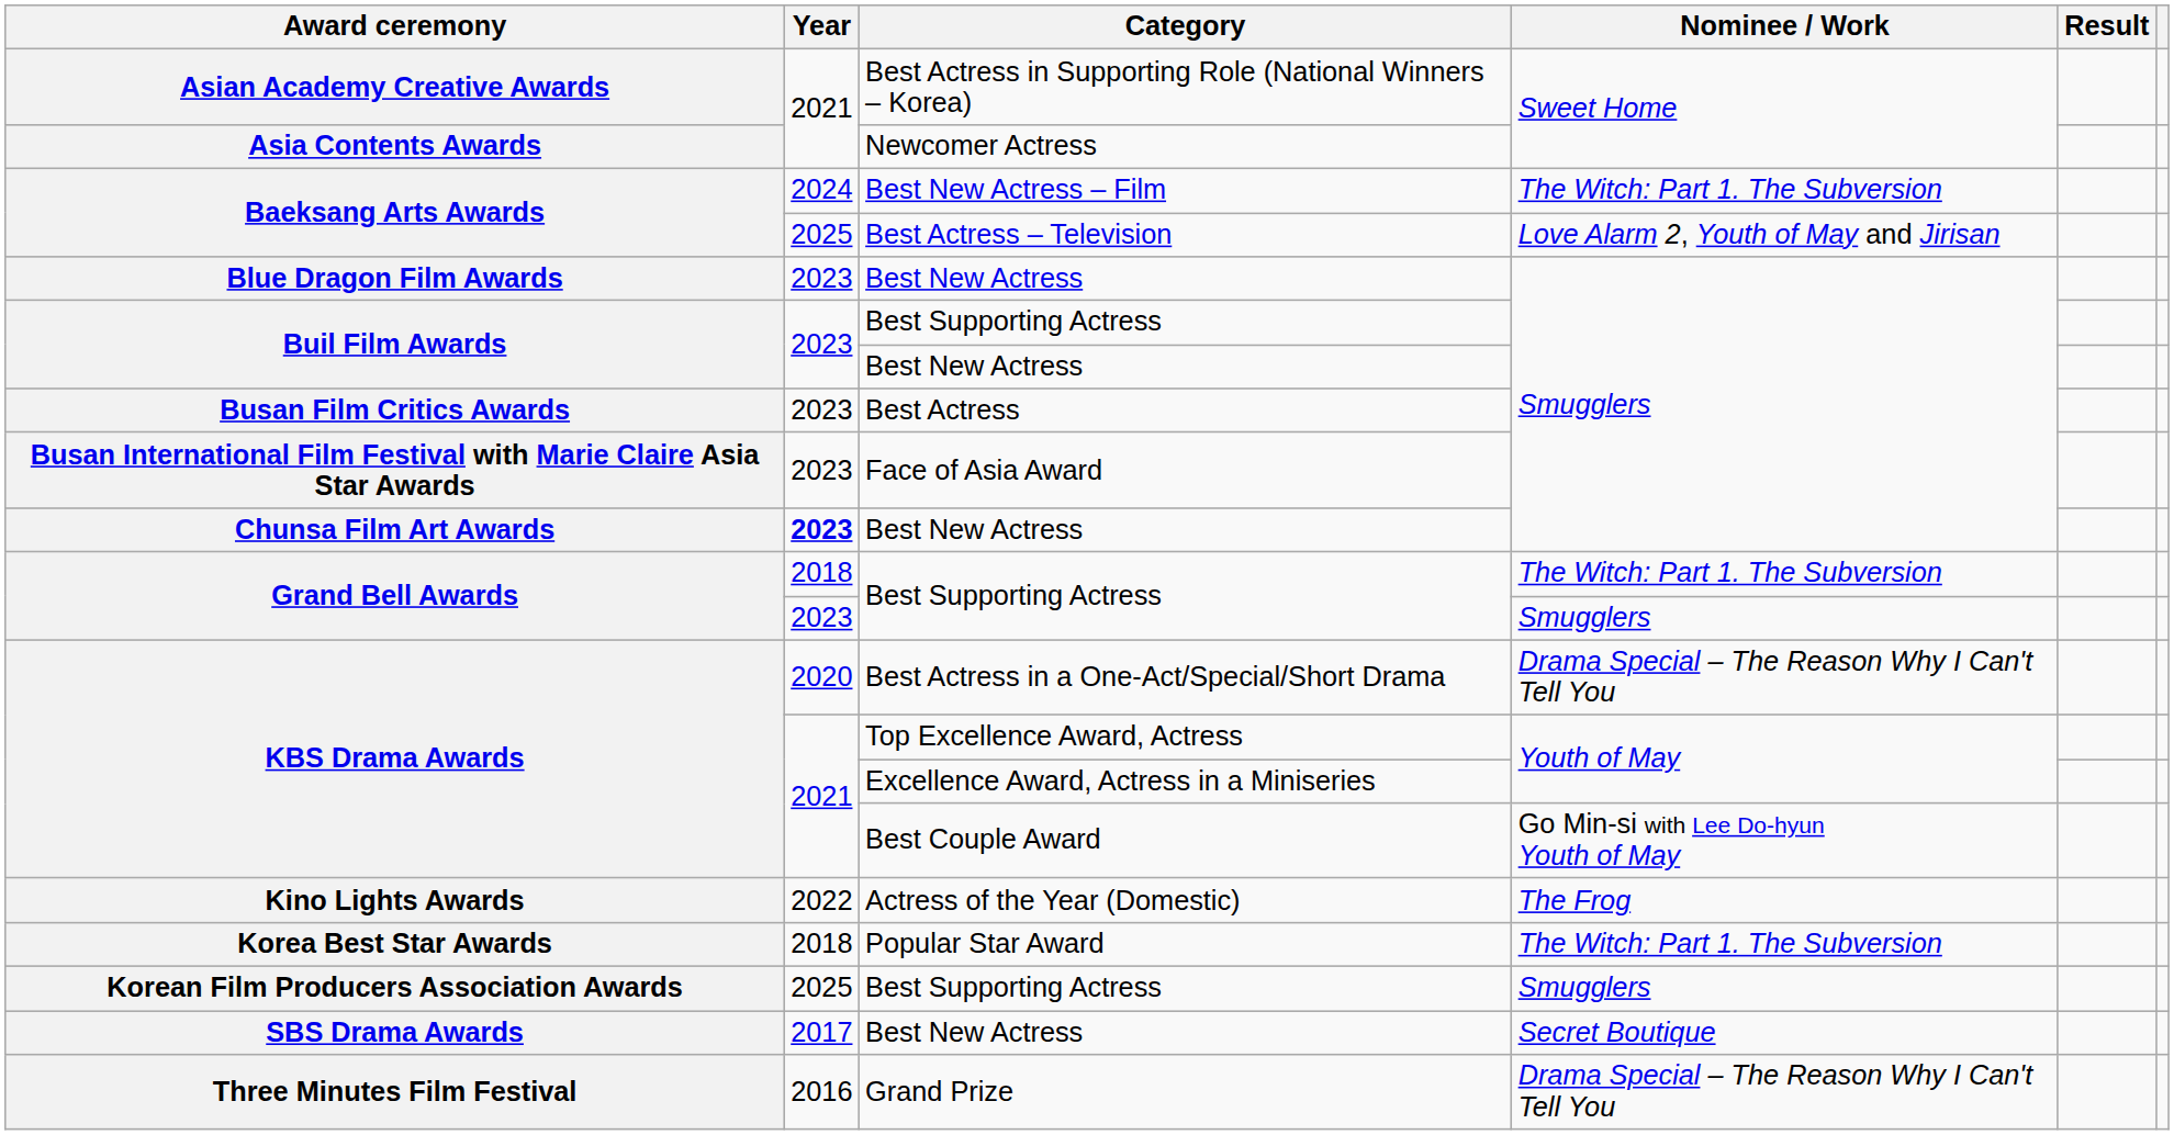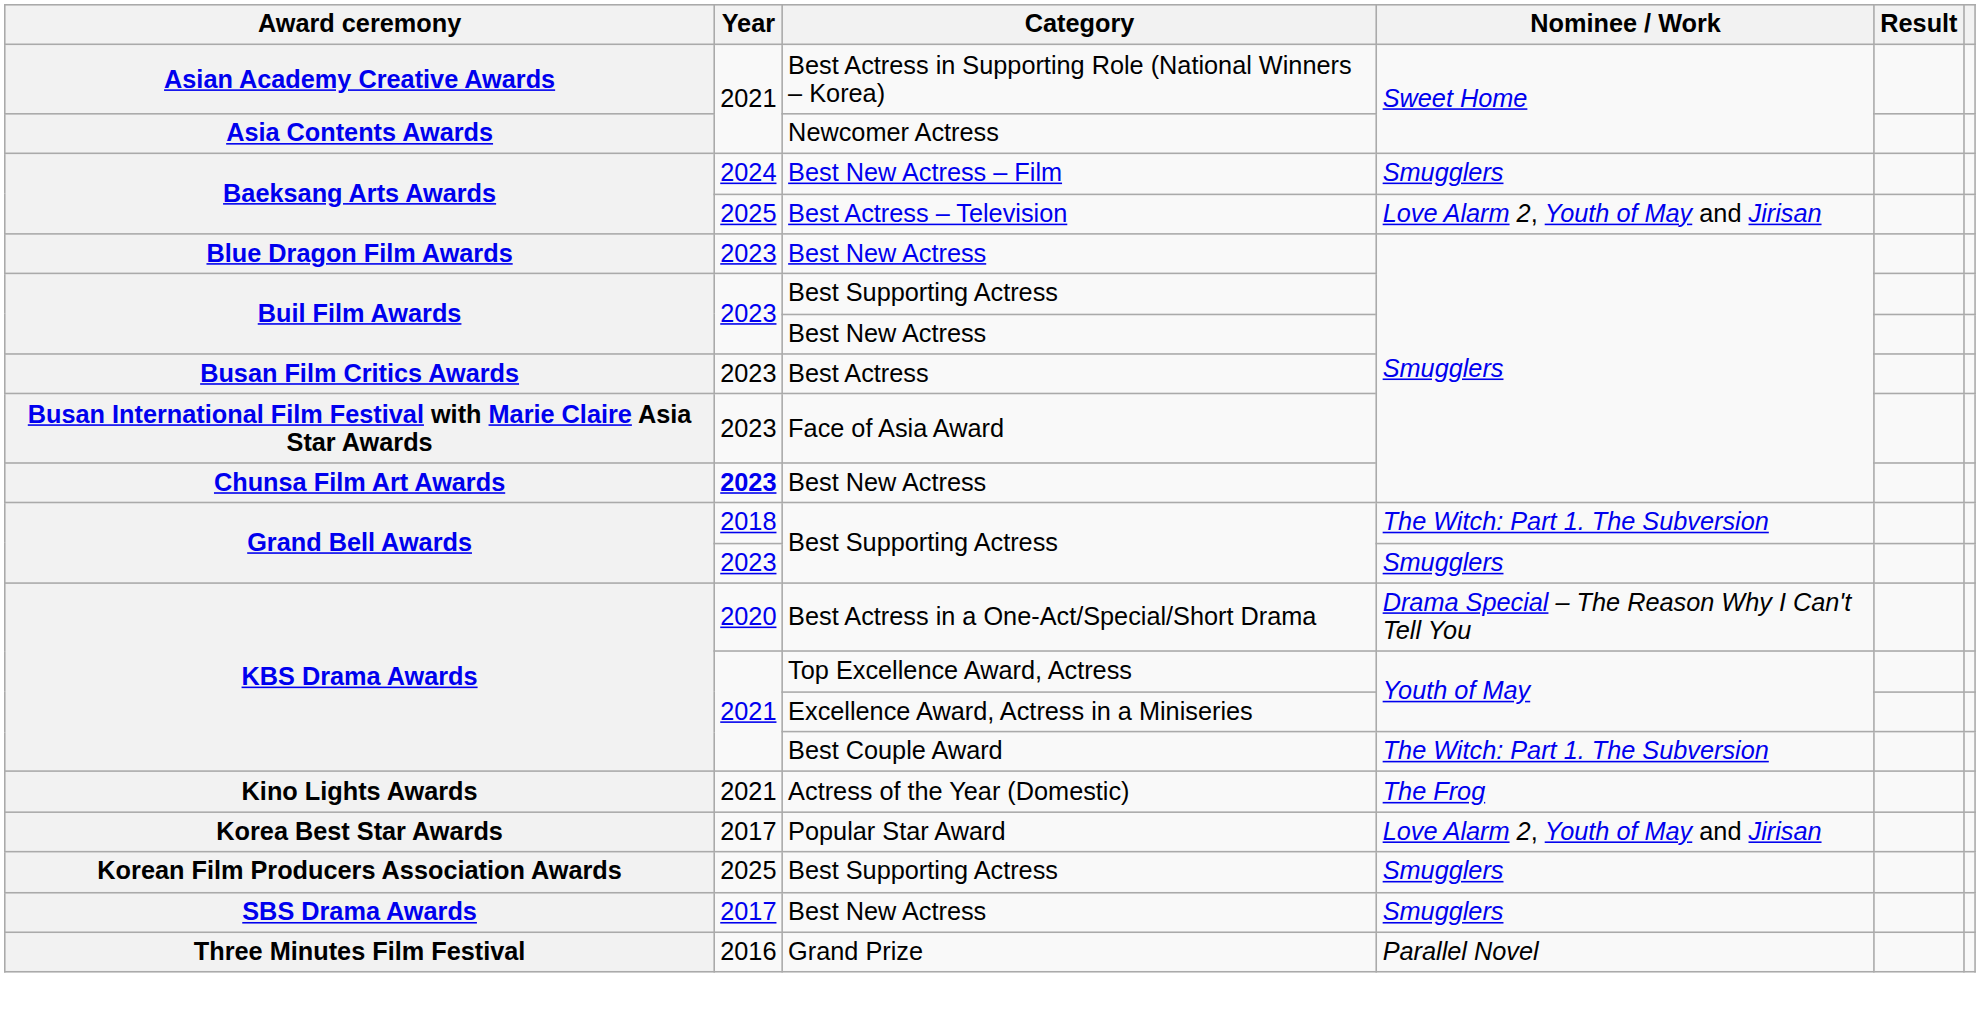 <table class="wikitable plainrowheaders sortable">
 <tr>
 <th scope="col">Award ceremony</th>
 <th scope="col">Year</th>
 <th scope="col">Category</th>
 <th scope="col">Nominee / Work</th>
 <th scope="col">Result</th>
 <th scope="col" class="unsortable"></th>
 </tr>
 <tr>
 <th scope="row"  rowspan="1"><a href='#'>Asian Academy Creative Awards</a></th>
 <td style="text-align:center" rowspan="2">2021</td>
 <td>Best Actress in Supporting Role (National Winners – Korea)</td>
 <td rowspan="2"><em><a href='#'>Sweet Home</a></em></td>
 <td></td>
 <td style="text-align:center"></td>
 </tr>
 <tr>
 <th scope="row"><a href='#'>Asia Contents Awards</a></th>
 <td>Newcomer Actress</td>
 <td></td>
 <td style="text-align:center"></td>
 </tr>
 <tr>
 <th scope="row" rowspan="2"><a href='#'>Baeksang Arts Awards</a></th>
 <td style="text-align:center"><a href='#'>2024</a></td>
 <td><a href='#'>Best New Actress – Film</a></td>
-<td rowspan=1><em><a href='#'>The Witch: Part 1. The Subversion</a></em></td>
+<td><em><a href='#'>Smugglers</a></em></td>
 <td></td>
 <td style="text-align:center"></td>
 </tr>
 <tr>
 <td rowspan="1" style="text-align:center"><a href='#'>2025</a></td>
 <td><a href='#'>Best Actress – Television</a></td>
 <td><em><a href='#'>Love Alarm</a> 2</em>, <em><a href='#'>Youth of May</a></em> and <em><a href='#'>Jirisan</a></em></td>
 <td></td>
 <td rowspan="1" style="text-align:center"></td>
 </tr>
 <tr>
 <th scope="row"><a href='#'>Blue Dragon Film Awards</a></th>
 <td style="text-align:center"><a href='#'>2023</a></td>
 <td><a href='#'>Best New Actress</a></td>
 <td rowspan="6"><em><a href='#'>Smugglers</a></em></td>
 <td></td>
 <td style="text-align:center"></td>
 </tr>
 <tr>
 <th scope="row" rowspan=2><a href='#'>Buil Film Awards</a></th>
 <td style="text-align:center" rowspan=2><a href='#'>2023</a></td>
 <td>Best Supporting Actress</td>
 <td></td>
 <td style="text-align:center"></td>
 </tr>
 <tr>
 <td rowspan="1">Best New Actress</td>
 <td></td>
 <td style="text-align:center"></td>
 </tr>
 <tr>
 <th scope="row" rowspan=1><a href='#'>Busan Film Critics Awards</a></th>
 <td style="text-align:center" rowspan=1>2023</td>
 <td>Best Actress</td>
 <td></td>
 <td style="text-align:center"></td>
 </tr>
 <tr>
 <th scope="row"><a href='#'>Busan International Film Festival</a> with <a href='#'>Marie Claire</a> Asia Star Awards</th>
 <td style="text-align:center">2023</td>
 <td>Face of Asia Award</td>
 <td></td>
 <td style="text-align:center"></td>
 </tr>
 <tr>
 <th scope="row"><a href='#'>Chunsa Film Art Awards</a></th>
 <td style="text-align:center"><strong><a href='#'>2023</a></strong></td>
 <td>Best New Actress</td>
 <td></td>
 <td style="text-align:center"></td>
 </tr>
 <tr>
 <th rowspan="2" scope="row"><a href='#'>Grand Bell Awards</a></th>
 <td style="text-align:center"><a href='#'>2018</a></td>
 <td rowspan=2>Best Supporting Actress</td>
 <td rowspan=1><em><a href='#'>The Witch: Part 1. The Subversion</a></em></td>
 <td></td>
 <td style="text-align:center"></td>
 </tr>
 <tr>
 <td style="text-align:center"><a href='#'>2023</a></td>
 <td rowspan="1"><em><a href='#'>Smugglers</a></em></td>
 <td></td>
 <td style="text-align:center"></td>
 </tr>
 <tr>
 <th scope="row"  rowspan="4"><a href='#'>KBS Drama Awards</a></th>
 <td style="text-align:center"><a href='#'>2020</a></td>
 <td>Best Actress in a One-Act/Special/Short Drama</td>
 <td><em><a href='#'>Drama Special</a> – The Reason Why I Can't Tell You</em></td>
 <td></td>
 <td style="text-align:center"></td>
 </tr>
 <tr>
 <td style="text-align:center" rowspan="3"><a href='#'>2021</a></td>
 <td>Top Excellence Award, Actress</td>
 <td rowspan="2"><em><a href='#'>Youth of May</a></em></td>
 <td></td>
 <td style="text-align:center"></td>
 </tr>
 <tr>
 <td>Excellence Award, Actress in a Miniseries</td>
 <td></td>
 <td style="text-align:center"></td>
 </tr>
 <tr>
 <td>Best Couple Award</td>
-<td>Go Min-si <small>with <a href='#'>Lee Do-hyun</a></small><br><em><a href='#'>Youth of May</a></em></td>
+<td><em><a href='#'>The Witch: Part 1. The Subversion</a></em></td>
 <td></td>
 <td style="text-align:center"></td>
 </tr>
 <tr>
 <th scope="row">Kino Lights Awards</th>
-<td style="text-align:center">2022</td>
+<td style="text-align:center">2021</td>
 <td>Actress of the Year (Domestic)</td>
 <td><em><a href='#'>The Frog</a></em></td>
 <td></td>
 <td style="text-align:center"></td>
 </tr>
 <tr>
 <th scope="row">Korea Best Star Awards</th>
-<td style="text-align:center">2018</td>
+<td style="text-align:center">2017</td>
 <td>Popular Star Award</td>
-<td><em><a href='#'>The Witch: Part 1. The Subversion</a></em></td>
+<td><em><a href='#'>Love Alarm</a> 2</em>, <em><a href='#'>Youth of May</a></em> and <em><a href='#'>Jirisan</a></em></td>
 <td></td>
 <td style="text-align:center"></td>
 </tr>
 <tr>
 <th scope="row">Korean Film Producers Association Awards</th>
 <td style="text-align:center">2025</td>
 <td>Best Supporting Actress</td>
 <td><em><a href='#'>Smugglers</a></em></td>
 <td></td>
 <td style="text-align:center"></td>
 </tr>
 <tr>
 <th scope="row"><a href='#'>SBS Drama Awards</a></th>
 <td style="text-align:center"><a href='#'>2017</a></td>
 <td>Best New Actress</td>
-<td><em><a href='#'>Secret Boutique</a></em></td>
+<td><em><a href='#'>Smugglers</a></em></td>
 <td></td>
 <td style="text-align:center"></td>
 </tr>
 <tr>
 <th scope="row">Three Minutes Film Festival</th>
 <td style="text-align:center">2016</td>
 <td>Grand Prize</td>
-<td><em><a href='#'>Drama Special</a> – The Reason Why I Can't Tell You</em></td>
+<td><em>Parallel Novel</em></td>
 <td></td>
 <td style="text-align:center"></td>
 </tr>
 </table>
